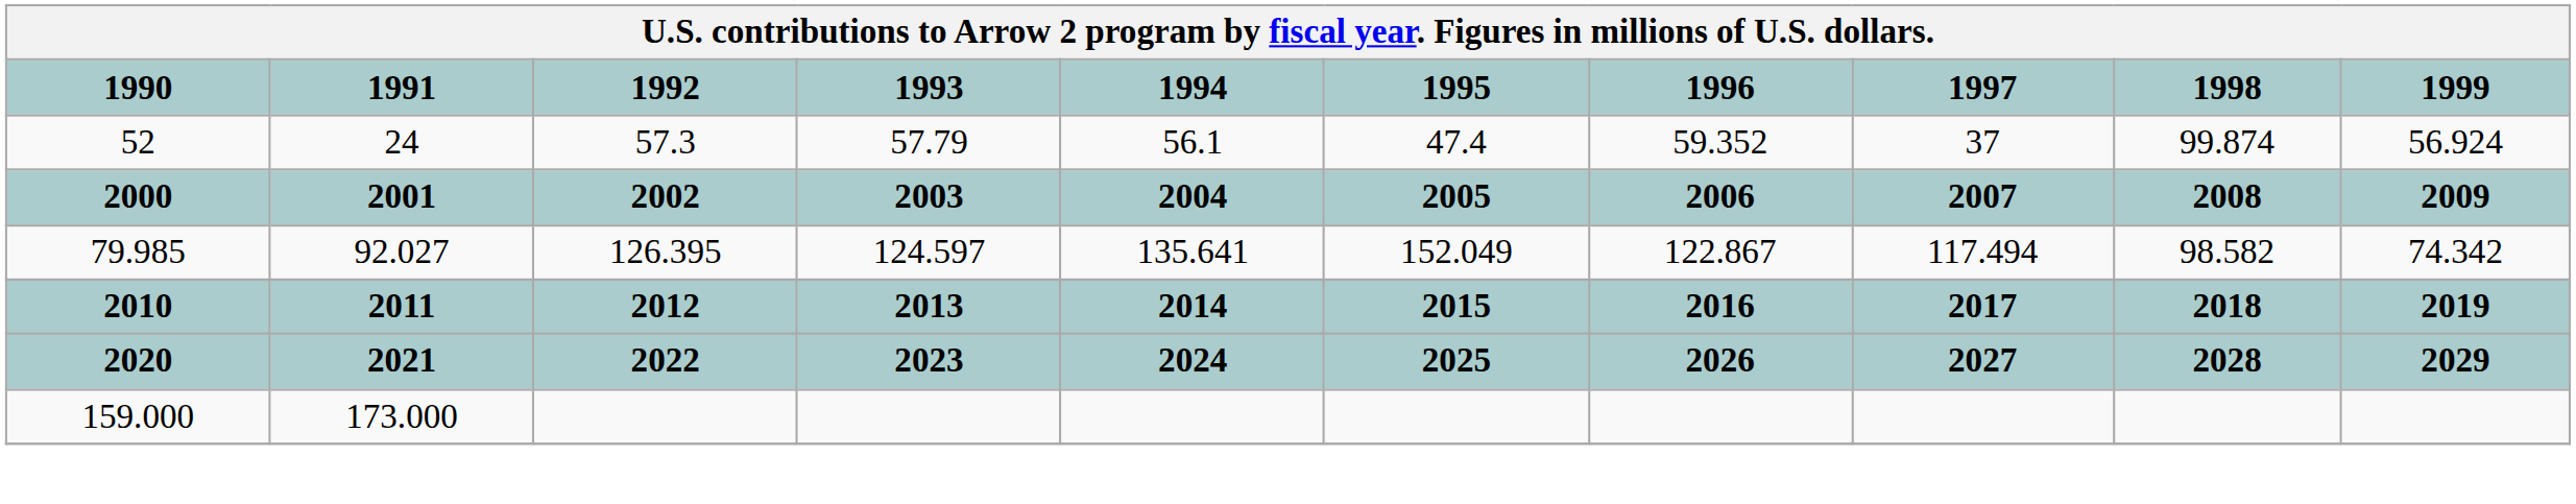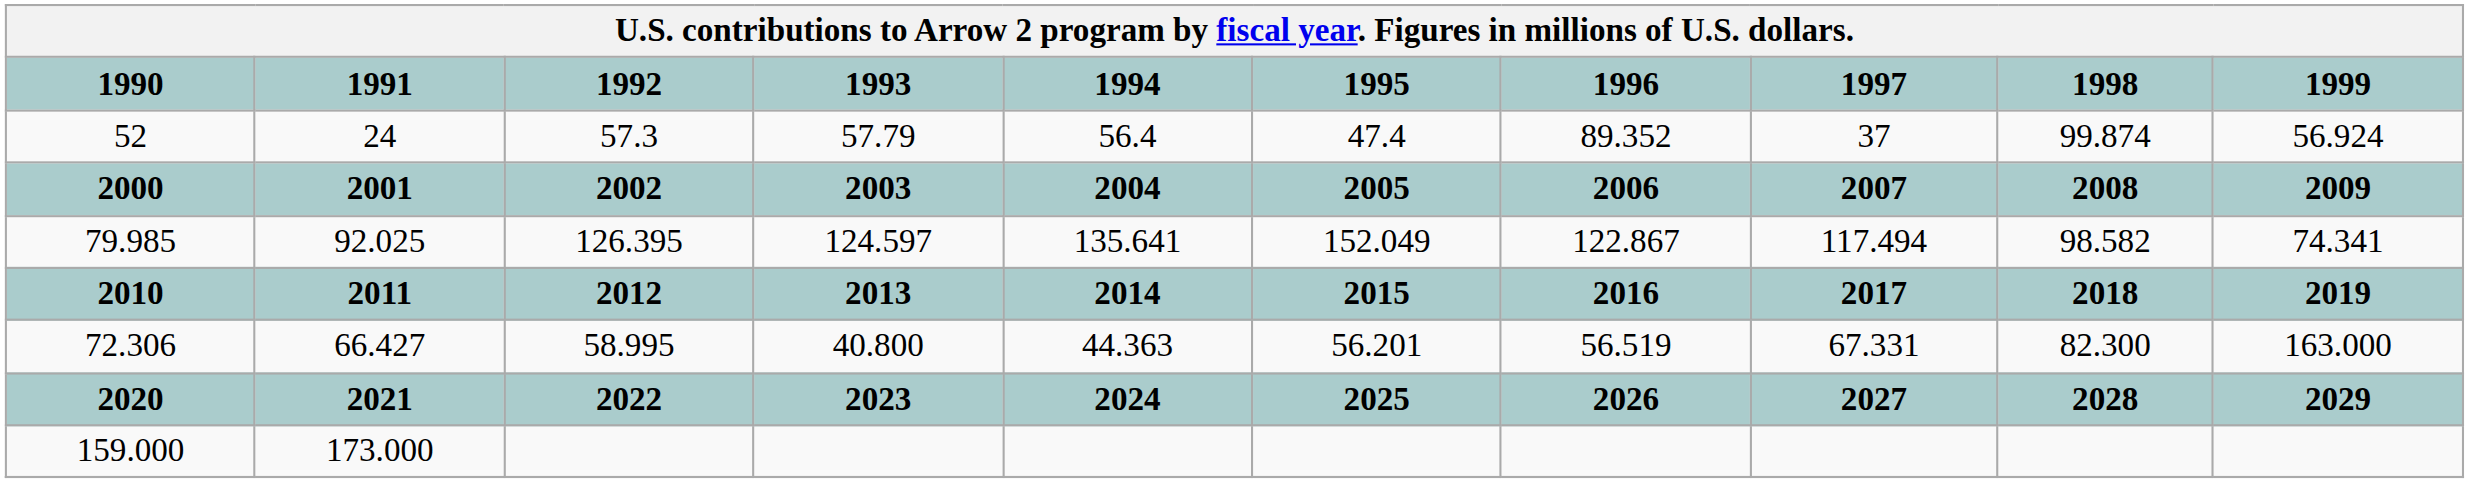 <table class="wikitable collapsible collapsed" style="text-align:center; width:75%; margin: 1em auto;">
 <tr>
 <th colspan="10">U.S. contributions to Arrow 2 program by <a href='#'>fiscal year</a>. Figures in millions of U.S. dollars.</th>
 </tr>
 <tr>
 <th style="background:#acc;">1990</th>
 <th style="background:#acc;">1991</th>
 <th style="background:#acc;">1992</th>
 <th style="background:#acc;">1993</th>
 <th style="background:#acc;">1994</th>
 <th style="background:#acc;">1995</th>
 <th style="background:#acc;">1996</th>
 <th style="background:#acc;">1997</th>
 <th style="background:#acc;">1998</th>
 <th style="background:#acc;">1999</th>
 </tr>
 <tr>
 <td>52</td>
 <td>24</td>
 <td>57.3</td>
 <td>57.79</td>
-<td>56.1</td>
+<td>56.4</td>
 <td>47.4</td>
-<td>59.352</td>
+<td>89.352</td>
 <td>37</td>
 <td>99.874</td>
 <td>56.924</td>
 </tr>
 <tr>
 <th style="background:#acc;">2000</th>
 <th style="background:#acc;">2001</th>
 <th style="background:#acc;">2002</th>
 <th style="background:#acc;">2003</th>
 <th style="background:#acc;">2004</th>
 <th style="background:#acc;">2005</th>
 <th style="background:#acc;">2006</th>
 <th style="background:#acc;">2007</th>
 <th style="background:#acc;">2008</th>
 <th style="background:#acc;">2009</th>
 </tr>
 <tr>
 <td>79.985</td>
-<td>92.027</td>
+<td>92.025</td>
 <td>126.395</td>
 <td>124.597</td>
 <td>135.641</td>
 <td>152.049</td>
 <td>122.867</td>
 <td>117.494</td>
 <td>98.582</td>
-<td>74.342</td>
+<td>74.341</td>
 </tr>
 <tr>
 <th style="background:#acc;">2010</th>
 <th style="background:#acc;">2011</th>
 <th style="background:#acc;">2012</th>
 <th style="background:#acc;">2013</th>
 <th style="background:#acc;">2014</th>
 <th style="background:#acc;">2015</th>
 <th style="background:#acc;">2016</th>
 <th style="background:#acc;">2017</th>
 <th style="background:#acc;">2018</th>
 <th style="background:#acc;">2019</th>
+</tr>
+<tr>
+<td>72.306</td>
+<td>66.427</td>
+<td>58.995</td>
+<td>40.800</td>
+<td>44.363</td>
+<td>56.201</td>
+<td>56.519</td>
+<td>67.331</td>
+<td>82.300</td>
+<td>163.000</td>
 </tr>
 <tr>
 <th style="background:#acc;">2020</th>
 <th style="background:#acc;">2021</th>
 <th style="background:#acc;">2022</th>
 <th style="background:#acc;">2023</th>
 <th style="background:#acc;">2024</th>
 <th style="background:#acc;">2025</th>
 <th style="background:#acc;">2026</th>
 <th style="background:#acc;">2027</th>
 <th style="background:#acc;">2028</th>
 <th style="background:#acc;">2029</th>
 </tr>
 <tr>
 <td>159.000</td>
 <td>173.000</td>
 <td></td>
 <td></td>
 <td></td>
 <td></td>
 <td></td>
 <td></td>
 <td></td>
 <td></td>
 </tr>
 <tr>
 </tr>
 </table>
